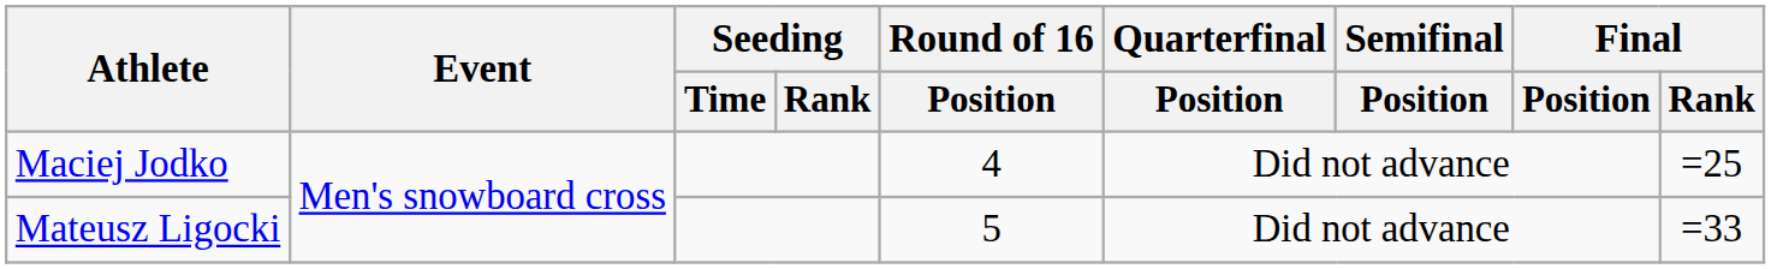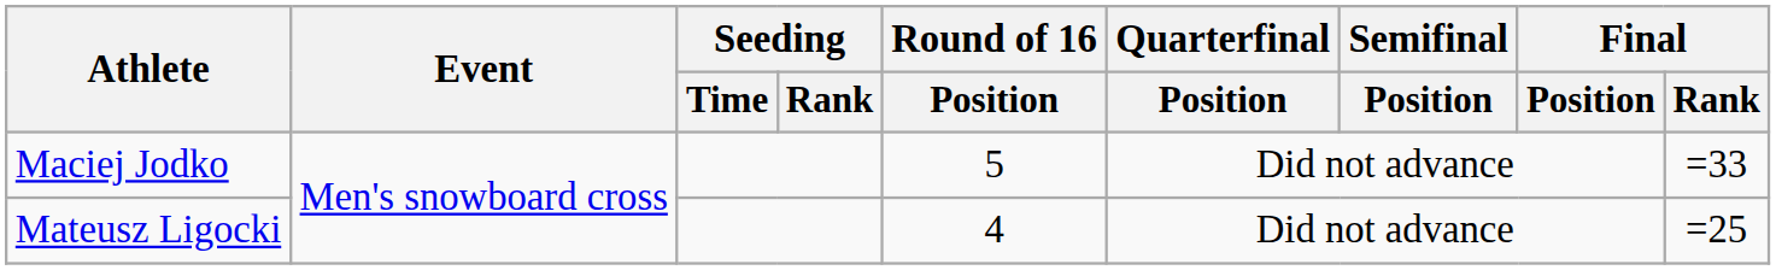 <table class="wikitable" style="font-size:90%">
 <tr>
 <th rowspan="2">Athlete</th>
 <th rowspan="2">Event</th>
 <th colspan="2">Seeding</th>
 <th>Round of 16</th>
 <th>Quarterfinal</th>
 <th>Semifinal</th>
 <th colspan=2>Final</th>
 </tr>
 <tr style="font-size:95%">
 <th>Time</th>
 <th>Rank</th>
 <th>Position</th>
 <th>Position</th>
 <th>Position</th>
 <th>Position</th>
 <th>Rank</th>
 </tr>
 <tr align=center>
 <td align=left><a href='#'>Maciej Jodko</a></td>
 <td align=left rowspan=2><a href='#'>Men's snowboard cross</a></td>
 <td colspan=2></td>
+<td>5</td>
+<td colspan=3>Did not advance</td>
+<td>=33</td>
+</tr>
+<tr align=center>
+<td align=left><a href='#'>Mateusz Ligocki</a></td>
+<td colspan=2></td>
 <td>4</td>
 <td colspan=3>Did not advance</td>
 <td>=25</td>
 </tr>
-<tr align=center>
-<td align=left><a href='#'>Mateusz Ligocki</a></td>
-<td colspan=2></td>
-<td>5</td>
-<td colspan=3>Did not advance</td>
-<td>=33</td>
-</tr>
 </table>
